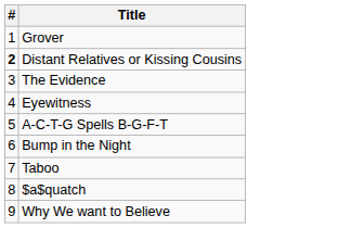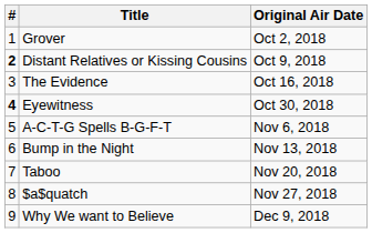 <table class="wikitable">
 <tr>
 <th>#</th>
 <th>Title</th>
+<th>Original Air Date</th>
 </tr>
 <tr>
 <td>1</td>
 <td>Grover</td>
+<td>Oct 2, 2018</td>
 </tr>
 <tr>
 <td><strong>2</strong></td>
 <td>Distant Relatives or Kissing Cousins</td>
+<td>Oct 9, 2018</td>
 </tr>
 <tr>
 <td>3</td>
 <td>The Evidence</td>
+<td>Oct 16, 2018</td>
 </tr>
 <tr>
-<td>4</td>
+<td><strong>4</strong></td>
 <td>Eyewitness</td>
+<td>Oct 30, 2018</td>
 </tr>
 <tr>
 <td>5</td>
 <td>A-C-T-G Spells B-G-F-T</td>
+<td>Nov 6, 2018</td>
 </tr>
 <tr>
 <td>6</td>
 <td>Bump in the Night</td>
+<td>Nov 13, 2018</td>
 </tr>
 <tr>
 <td>7</td>
 <td>Taboo</td>
+<td>Nov 20, 2018</td>
 </tr>
 <tr>
 <td>8</td>
 <td>$a$quatch</td>
+<td>Nov 27, 2018</td>
 </tr>
 <tr>
 <td>9</td>
 <td>Why We want to Believe</td>
+<td>Dec 9, 2018</td>
 </tr>
 </table>
